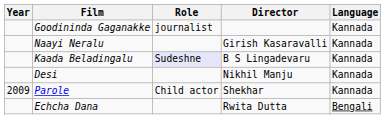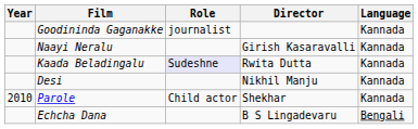 <table class="wikitable">
 <tr>
 <th>Year</th>
 <th>Film</th>
 <th>Role</th>
 <th>Director</th>
 <th>Language</th>
 </tr>
 <tr>
 <td></td>
 <td><em>Goodininda Gaganakke</em></td>
 <td>journalist</td>
 <td></td>
 <td>Kannada</td>
 </tr>
 <tr>
 <td></td>
 <td><em>Naayi Neralu</em></td>
 <td></td>
 <td>Girish Kasaravalli</td>
 <td>Kannada</td>
 </tr>
 <tr>
 <td></td>
 <td><em>Kaada Beladingalu</em></td>
 <td style="background: lavender;">Sudeshne</td>
-<td>B S Lingadevaru</td>
+<td>Rwita Dutta</td>
 <td>Kannada</td>
 </tr>
 <tr>
 <td></td>
 <td><em>Desi</em></td>
 <td></td>
 <td>Nikhil Manju</td>
 <td>Kannada</td>
 </tr>
 <tr>
-<td>2009</td>
+<td>2010</td>
 <td><em><a href='#'>Parole</a></em></td>
 <td>Child actor</td>
 <td>Shekhar</td>
 <td>Kannada</td>
 </tr>
 <tr>
 <td></td>
 <td><em>Echcha Dana</em></td>
 <td></td>
-<td>Rwita Dutta</td>
+<td>B S Lingadevaru</td>
 <td><u>Bengali</u></td>
 </tr>
 </table>
